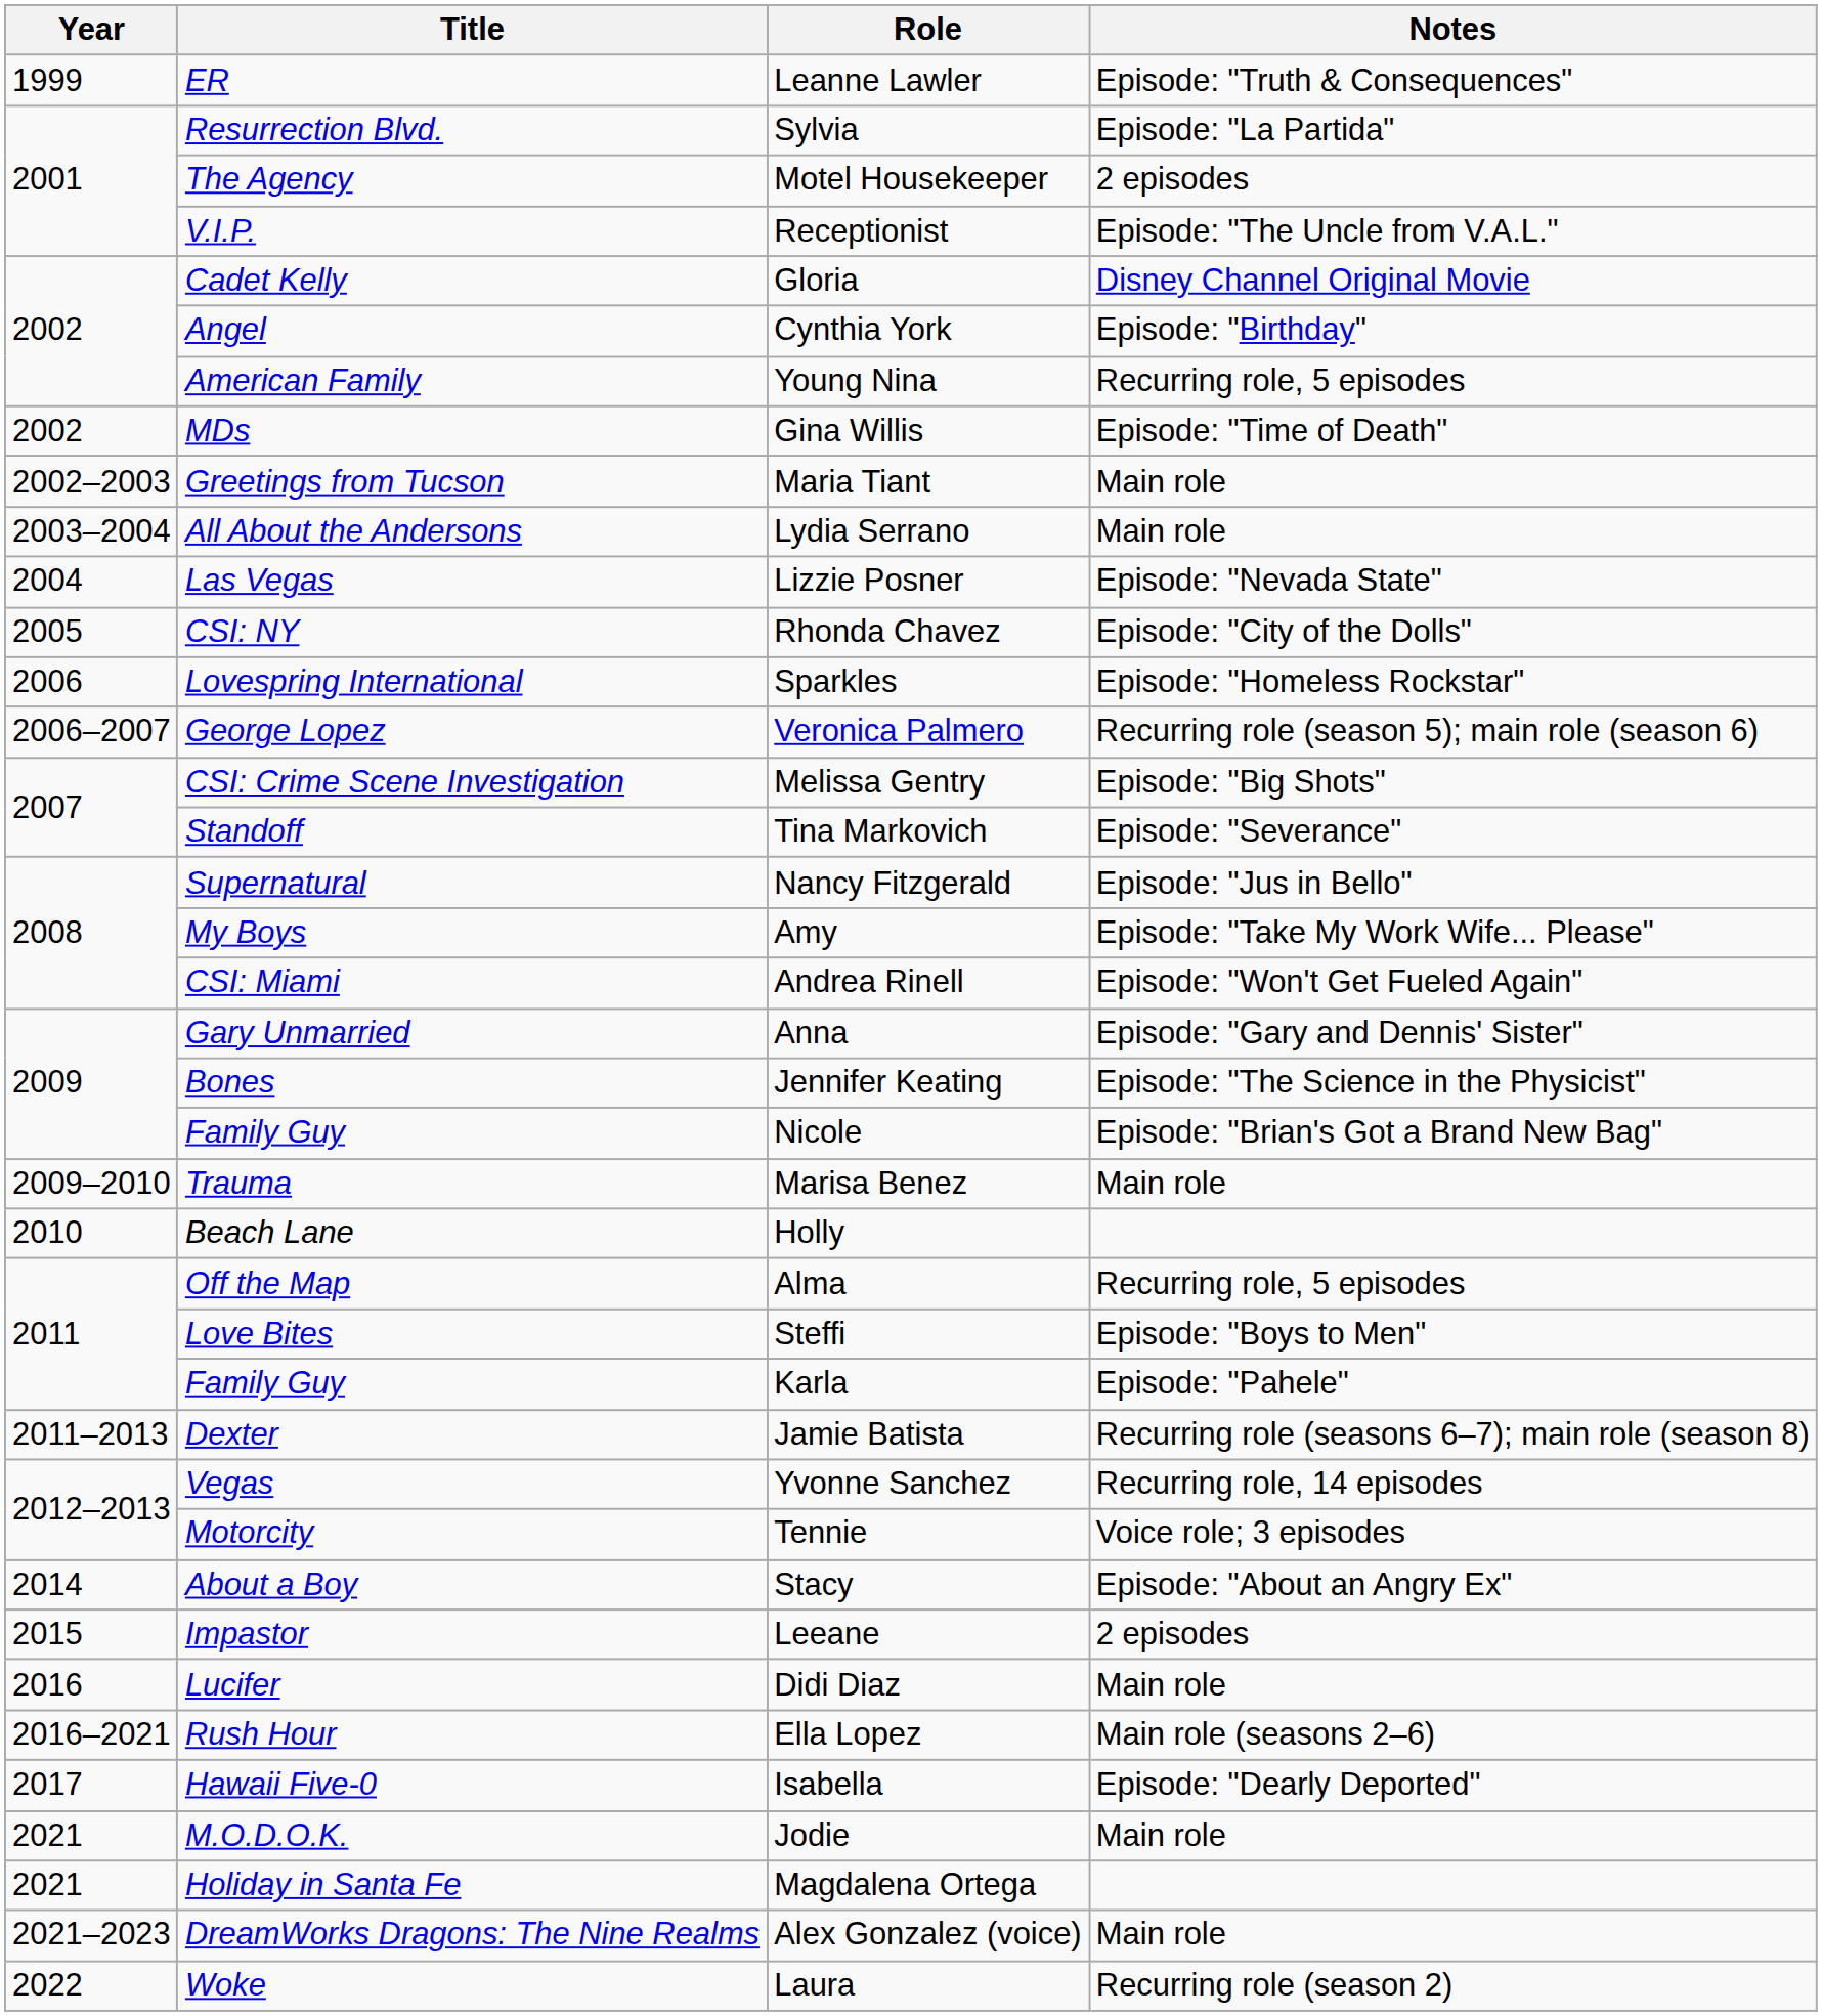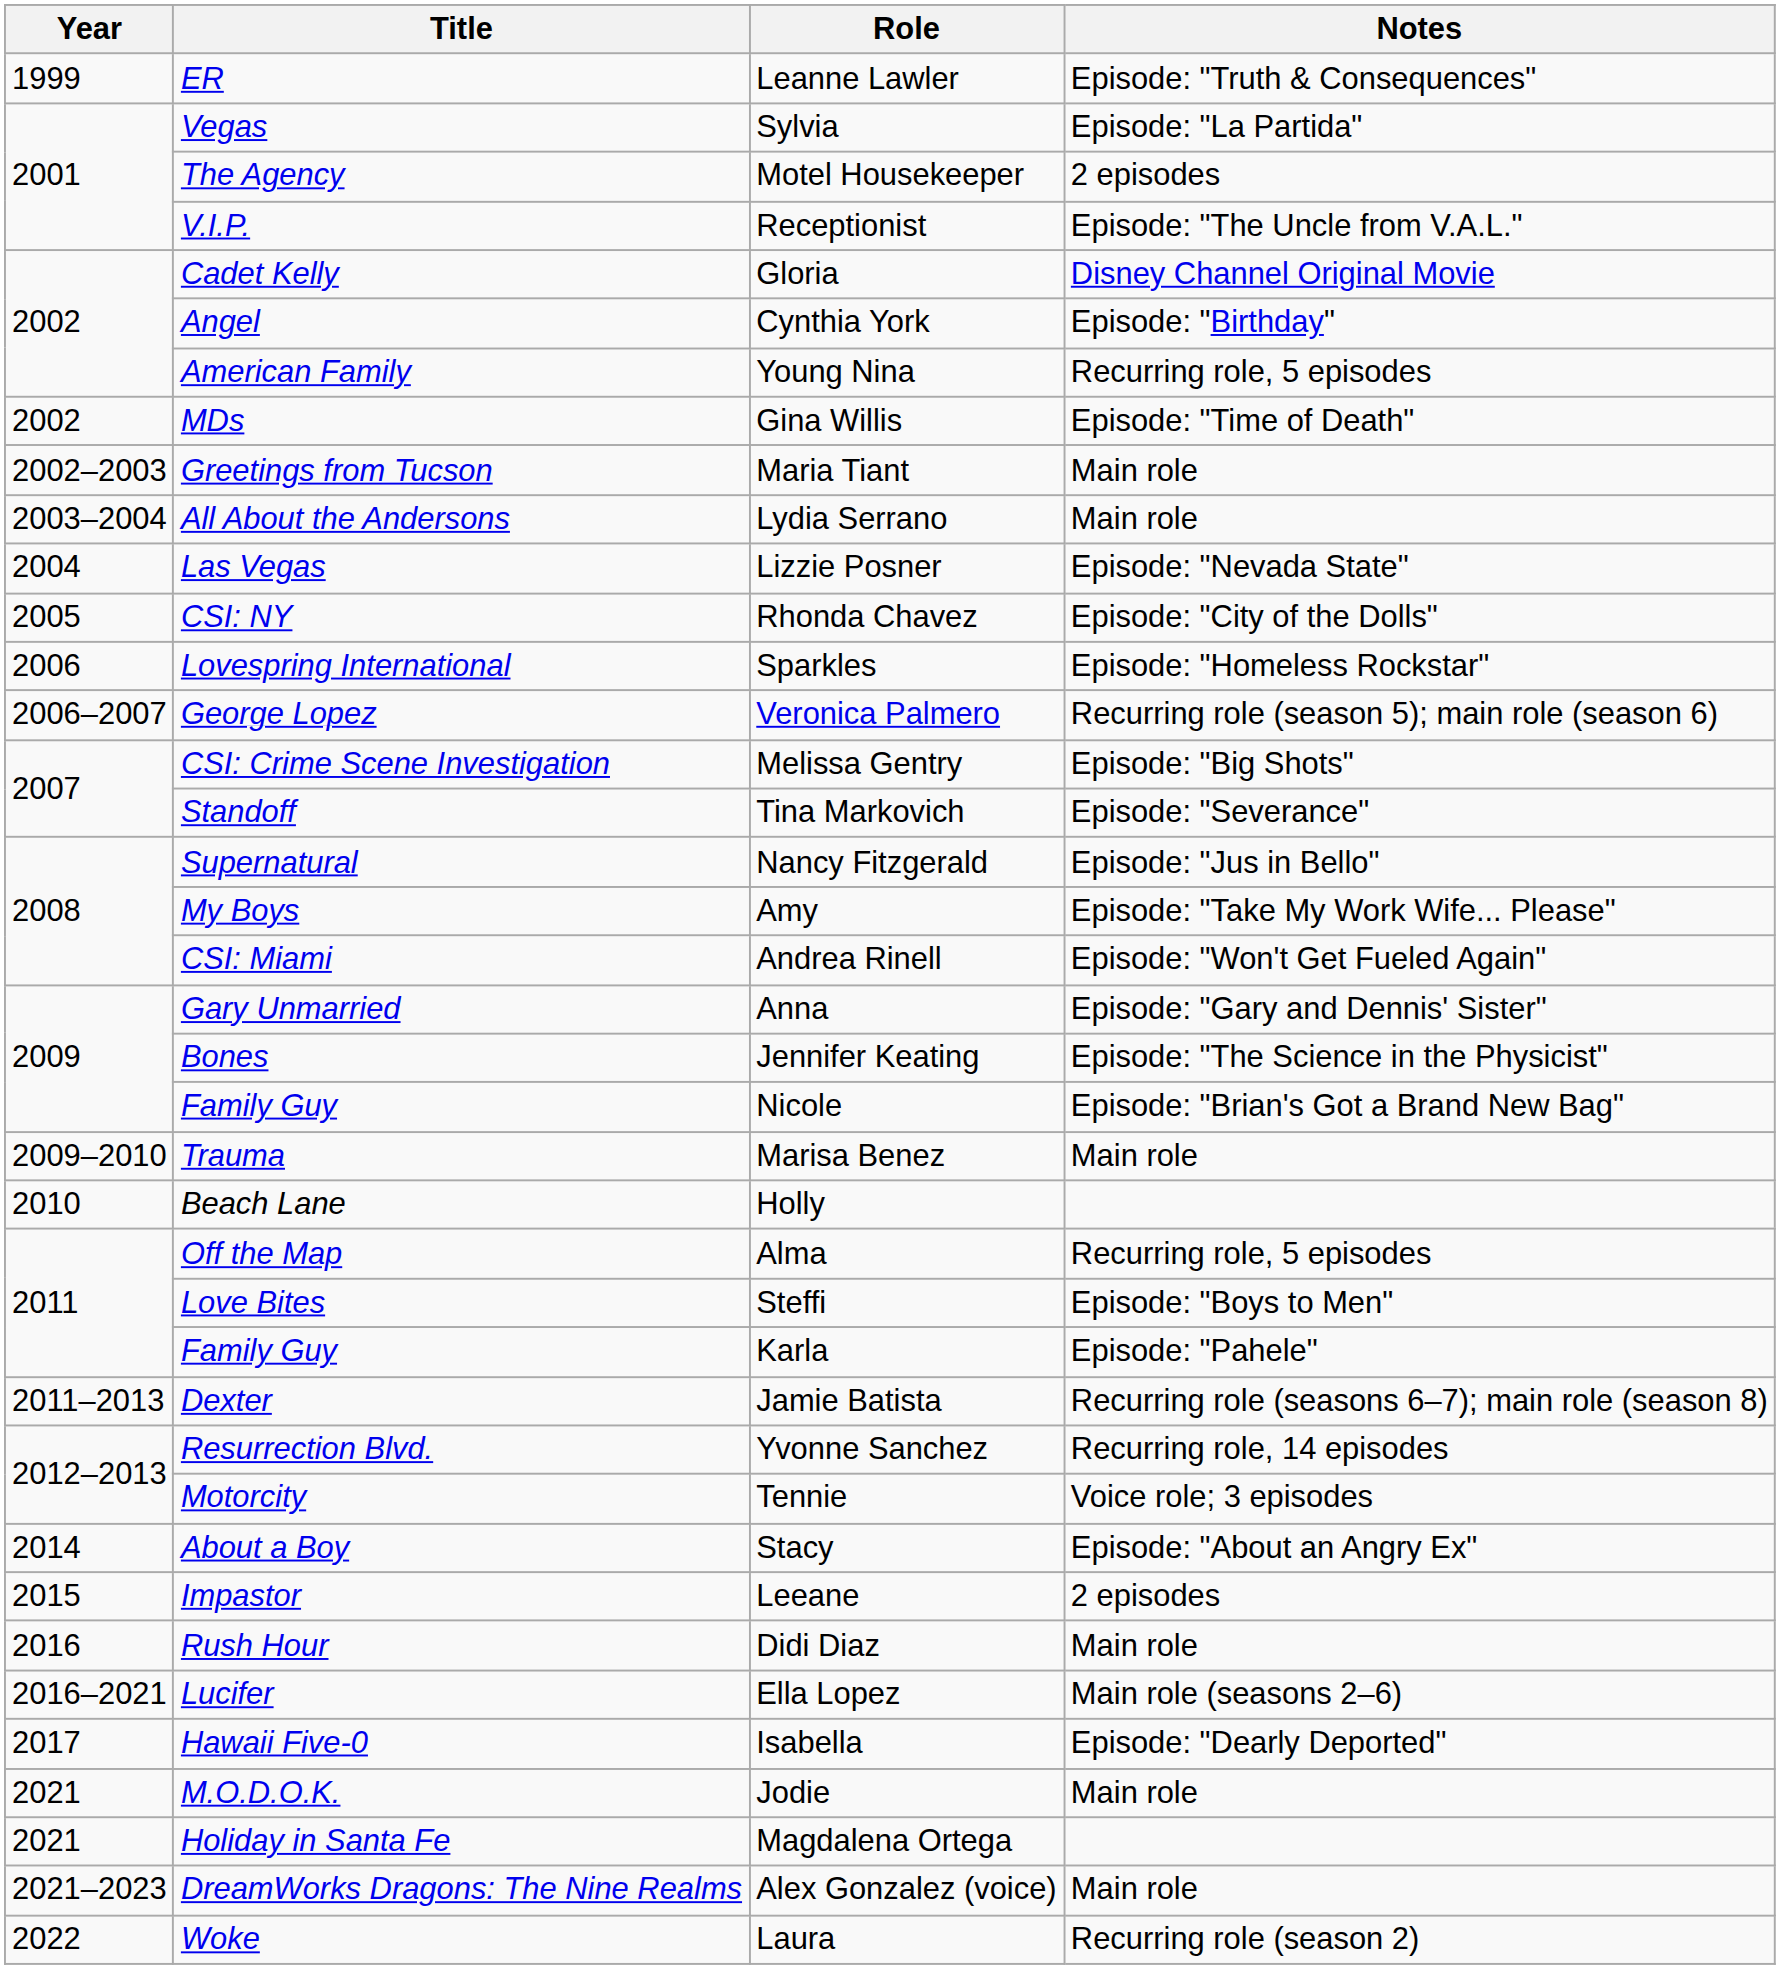 <table class="wikitable sortable">
 <tr>
 <th>Year</th>
 <th>Title</th>
 <th>Role</th>
 <th class="unsortable">Notes</th>
 </tr>
 <tr>
 <td>1999</td>
 <td><em><a href='#'>ER</a></em></td>
 <td>Leanne Lawler</td>
 <td>Episode: "Truth & Consequences"</td>
 </tr>
 <tr>
 <td rowspan="3">2001</td>
-<td><em><a href='#'>Resurrection Blvd.</a></em></td>
+<td><em><a href='#'>Vegas</a></em></td>
 <td>Sylvia</td>
 <td>Episode: "La Partida"</td>
 </tr>
 <tr>
 <td><em><a href='#'>The Agency</a></em></td>
 <td>Motel Housekeeper</td>
 <td>2 episodes</td>
 </tr>
 <tr>
 <td><em><a href='#'>V.I.P.</a></em></td>
 <td>Receptionist</td>
 <td>Episode: "The Uncle from V.A.L."</td>
 </tr>
 <tr>
 <td rowspan="3">2002</td>
 <td><em><a href='#'>Cadet Kelly</a></em></td>
 <td>Gloria</td>
 <td><a href='#'>Disney Channel Original Movie</a></td>
 </tr>
 <tr>
 <td><em><a href='#'>Angel</a></em></td>
 <td>Cynthia York</td>
 <td>Episode: "<a href='#'>Birthday</a>"</td>
 </tr>
 <tr>
 <td><em><a href='#'>American Family</a></em></td>
 <td>Young Nina</td>
 <td>Recurring role, 5 episodes</td>
 </tr>
 <tr>
 <td>2002</td>
 <td><em><a href='#'>MDs</a></em></td>
 <td>Gina Willis</td>
 <td>Episode: "Time of Death"</td>
 </tr>
 <tr>
 <td>2002–2003</td>
 <td><em><a href='#'>Greetings from Tucson</a></em></td>
 <td>Maria Tiant</td>
 <td>Main role</td>
 </tr>
 <tr>
 <td>2003–2004</td>
 <td><em><a href='#'>All About the Andersons</a></em></td>
 <td>Lydia Serrano</td>
 <td>Main role</td>
 </tr>
 <tr>
 <td>2004</td>
 <td><em><a href='#'>Las Vegas</a></em></td>
 <td>Lizzie Posner</td>
 <td>Episode: "Nevada State"</td>
 </tr>
 <tr>
 <td>2005</td>
 <td><em><a href='#'>CSI: NY</a></em></td>
 <td>Rhonda Chavez</td>
 <td>Episode: "City of the Dolls"</td>
 </tr>
 <tr>
 <td>2006</td>
 <td><em><a href='#'>Lovespring International</a></em></td>
 <td>Sparkles</td>
 <td>Episode: "Homeless Rockstar"</td>
 </tr>
 <tr>
 <td>2006–2007</td>
 <td><em><a href='#'>George Lopez</a></em></td>
 <td><a href='#'>Veronica Palmero</a></td>
 <td>Recurring role (season 5); main role (season 6)</td>
 </tr>
 <tr>
 <td rowspan="2">2007</td>
 <td><em><a href='#'>CSI: Crime Scene Investigation</a></em></td>
 <td>Melissa Gentry</td>
 <td>Episode: "Big Shots"</td>
 </tr>
 <tr>
 <td><em><a href='#'>Standoff</a></em></td>
 <td>Tina Markovich</td>
 <td>Episode: "Severance"</td>
 </tr>
 <tr>
 <td rowspan="3">2008</td>
 <td><em><a href='#'>Supernatural</a></em></td>
 <td>Nancy Fitzgerald</td>
 <td>Episode: "Jus in Bello"</td>
 </tr>
 <tr>
 <td><em><a href='#'>My Boys</a></em></td>
 <td>Amy</td>
 <td>Episode: "Take My Work Wife... Please"</td>
 </tr>
 <tr>
 <td><em><a href='#'>CSI: Miami</a></em></td>
 <td>Andrea Rinell</td>
 <td>Episode: "Won't Get Fueled Again"</td>
 </tr>
 <tr>
 <td rowspan="3">2009</td>
 <td><em><a href='#'>Gary Unmarried</a></em></td>
 <td>Anna</td>
 <td>Episode: "Gary and Dennis' Sister"</td>
 </tr>
 <tr>
 <td><em><a href='#'>Bones</a></em></td>
 <td>Jennifer Keating</td>
 <td>Episode: "The Science in the Physicist"</td>
 </tr>
 <tr>
 <td><em><a href='#'>Family Guy</a></em></td>
 <td>Nicole</td>
 <td>Episode: "Brian's Got a Brand New Bag"</td>
 </tr>
 <tr>
 <td>2009–2010</td>
 <td><em><a href='#'>Trauma</a></em></td>
 <td>Marisa Benez</td>
 <td>Main role</td>
 </tr>
 <tr>
 <td>2010</td>
 <td><em>Beach Lane</em></td>
 <td>Holly</td>
 </tr>
 <tr>
 <td rowspan="3">2011</td>
 <td><em><a href='#'>Off the Map</a></em></td>
 <td>Alma</td>
 <td>Recurring role, 5 episodes</td>
 </tr>
 <tr>
 <td><em><a href='#'>Love Bites</a></em></td>
 <td>Steffi</td>
 <td>Episode: "Boys to Men"</td>
 </tr>
 <tr>
 <td><em><a href='#'>Family Guy</a></em></td>
 <td>Karla</td>
 <td>Episode: "Pahele"</td>
 </tr>
 <tr>
 <td>2011–2013</td>
 <td><em><a href='#'>Dexter</a></em></td>
 <td>Jamie Batista</td>
 <td>Recurring role (seasons 6–7); main role (season 8)</td>
 </tr>
 <tr>
 <td rowspan="2">2012–2013</td>
-<td><em><a href='#'>Vegas</a></em></td>
+<td><em><a href='#'>Resurrection Blvd.</a></em></td>
 <td>Yvonne Sanchez</td>
 <td>Recurring role, 14 episodes</td>
 </tr>
 <tr>
 <td><em><a href='#'>Motorcity</a></em></td>
 <td>Tennie</td>
 <td>Voice role; 3 episodes</td>
 </tr>
 <tr>
 <td>2014</td>
 <td><em><a href='#'>About a Boy</a></em></td>
 <td>Stacy</td>
 <td>Episode: "About an Angry Ex"</td>
 </tr>
 <tr>
 <td>2015</td>
 <td><em><a href='#'>Impastor</a></em></td>
 <td>Leeane</td>
 <td>2 episodes</td>
 </tr>
 <tr>
 <td>2016</td>
-<td><em><a href='#'>Lucifer</a></em></td>
+<td><em><a href='#'>Rush Hour</a></em></td>
 <td>Didi Diaz</td>
 <td>Main role</td>
 </tr>
 <tr>
 <td>2016–2021</td>
-<td><em><a href='#'>Rush Hour</a></em></td>
+<td><em><a href='#'>Lucifer</a></em></td>
 <td>Ella Lopez</td>
 <td>Main role (seasons 2–6)</td>
 </tr>
 <tr>
 <td>2017</td>
 <td><em><a href='#'>Hawaii Five-0</a></em></td>
 <td>Isabella</td>
 <td>Episode: "Dearly Deported"</td>
 </tr>
 <tr>
 <td>2021</td>
 <td><em><a href='#'>M.O.D.O.K.</a></em></td>
 <td>Jodie</td>
 <td>Main role</td>
 </tr>
 <tr>
 <td>2021</td>
 <td><em><a href='#'>Holiday in Santa Fe</a></em></td>
 <td>Magdalena Ortega</td>
 <td></td>
 </tr>
 <tr>
 <td>2021–2023</td>
 <td><em><a href='#'>DreamWorks Dragons: The Nine Realms</a></em></td>
 <td>Alex Gonzalez (voice)</td>
 <td>Main role</td>
 </tr>
 <tr>
 <td>2022</td>
 <td><em><a href='#'>Woke</a></em></td>
 <td>Laura</td>
 <td>Recurring role (season 2)</td>
 </tr>
 </table>
